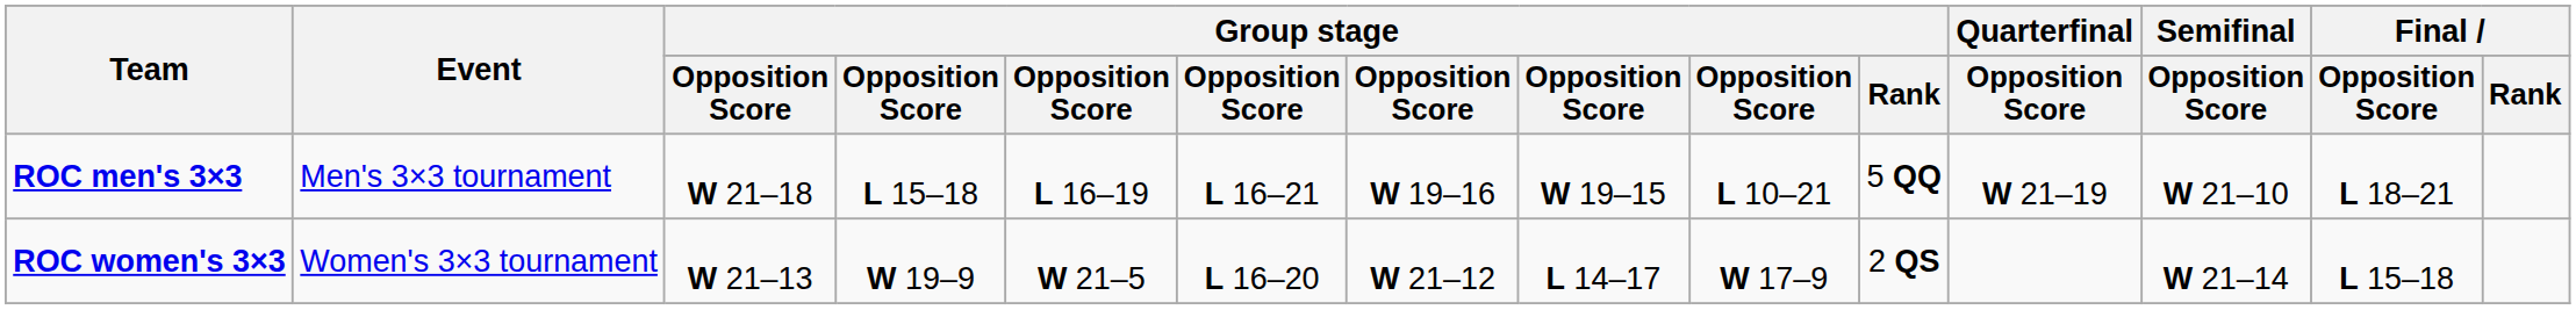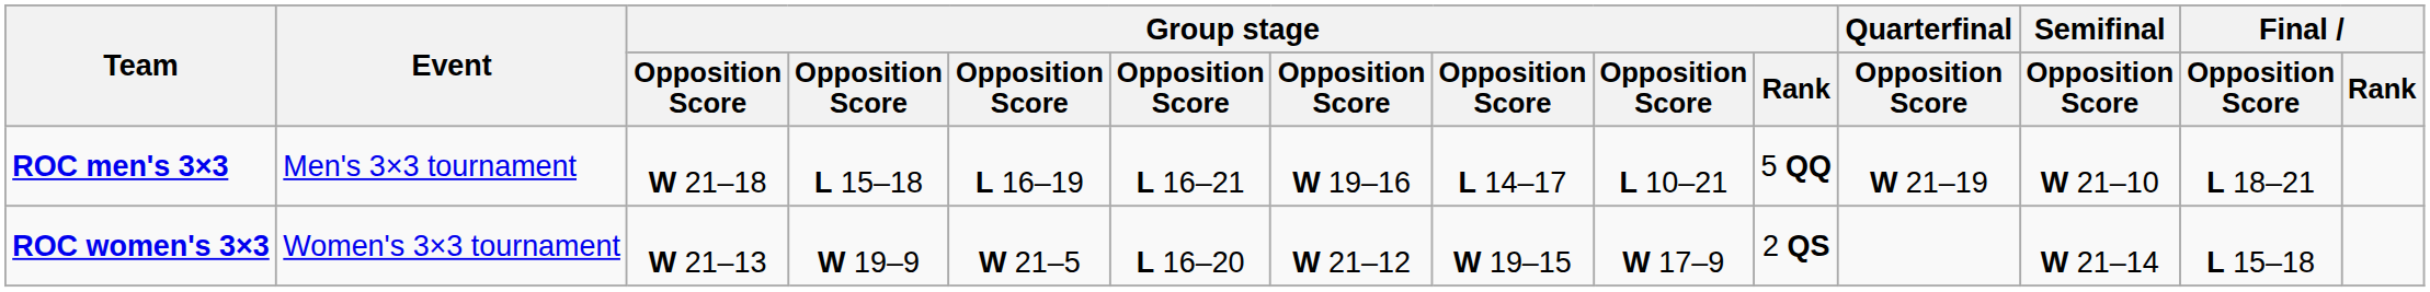 <table class="wikitable" style="text-align:center; font-size:90%">
 <tr>
 <th rowspan=2>Team</th>
 <th rowspan=2>Event</th>
 <th colspan=8>Group stage</th>
 <th>Quarterfinal</th>
 <th>Semifinal</th>
 <th colspan=2>Final / </th>
 </tr>
 <tr style="font-size:95%">
 <th>Opposition<br>Score</th>
 <th>Opposition<br>Score</th>
 <th>Opposition<br>Score</th>
 <th>Opposition<br>Score</th>
 <th>Opposition<br>Score</th>
 <th>Opposition<br>Score</th>
 <th>Opposition<br>Score</th>
 <th>Rank</th>
 <th>Opposition<br>Score</th>
 <th>Opposition<br>Score</th>
 <th>Opposition<br>Score</th>
 <th>Rank</th>
 </tr>
 <tr>
 <td align=left><strong><a href='#'>ROC men's 3×3</a></strong></td>
 <td align=left><a href='#'>Men's 3×3 tournament</a></td>
 <td><br><strong>W</strong> 21–18</td>
 <td><br><strong>L</strong> 15–18</td>
 <td><br><strong>L</strong> 16–19</td>
 <td><br><strong>L</strong> 16–21</td>
 <td><br><strong>W</strong> 19–16</td>
-<td><br><strong>W</strong> 19–15</td>
+<td><br><strong>L</strong> 14–17</td>
 <td><br><strong>L</strong> 10–21</td>
 <td>5 <strong>QQ</strong></td>
 <td><br><strong>W</strong> 21–19</td>
 <td><br><strong>W</strong> 21–10</td>
 <td><br><strong>L</strong> 18–21</td>
 <td></td>
 </tr>
 <tr>
 <td align=left><strong><a href='#'>ROC women's 3×3</a></strong></td>
 <td align=left><a href='#'>Women's 3×3 tournament</a></td>
 <td><br><strong>W</strong> 21–13</td>
 <td><br><strong>W</strong> 19–9</td>
 <td><br><strong>W</strong> 21–5</td>
 <td><br><strong>L</strong> 16–20</td>
 <td><br><strong>W</strong> 21–12</td>
-<td><br><strong>L</strong> 14–17</td>
+<td><br><strong>W</strong> 19–15</td>
 <td><br><strong>W</strong> 17–9</td>
 <td>2 <strong>QS</strong></td>
 <td></td>
 <td><br><strong>W</strong> 21–14</td>
 <td><br><strong>L</strong> 15–18</td>
 <td></td>
 </tr>
 </table>
